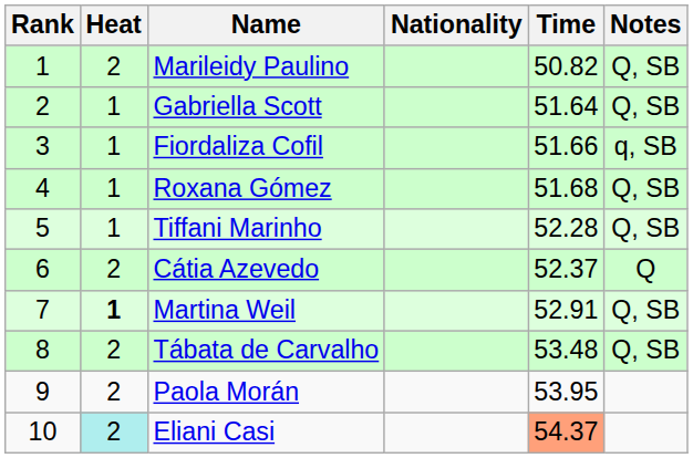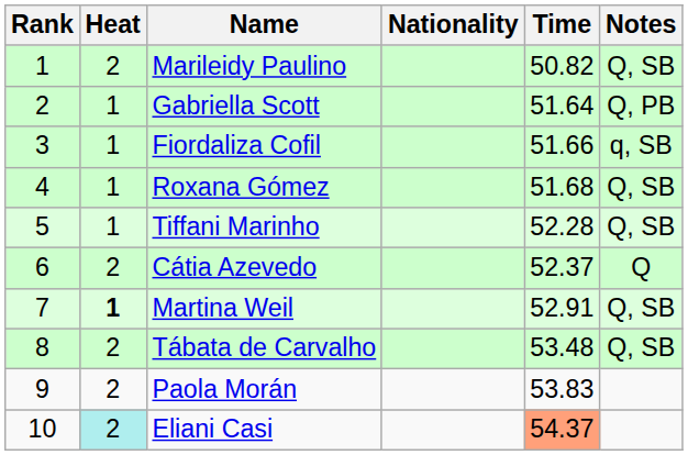 <table class="wikitable sortable" style="text-align:center">
 <tr>
 <th>Rank</th>
 <th>Heat</th>
 <th>Name</th>
 <th>Nationality</th>
 <th>Time</th>
 <th>Notes</th>
 </tr>
 <tr bgcolor=ccffcc>
 <td>1</td>
 <td>2</td>
 <td align=left><a href='#'>Marileidy Paulino</a></td>
 <td align=left></td>
 <td>50.82</td>
 <td>Q, SB</td>
 </tr>
 <tr bgcolor=ccffcc>
 <td>2</td>
 <td>1</td>
 <td align=left><a href='#'>Gabriella Scott</a></td>
 <td align=left></td>
 <td>51.64</td>
-<td>Q, SB</td>
+<td>Q, PB</td>
 </tr>
 <tr bgcolor=ccffcc>
 <td>3</td>
 <td>1</td>
 <td align=left><a href='#'>Fiordaliza Cofil</a></td>
 <td align=left></td>
 <td>51.66</td>
 <td>q, SB</td>
 </tr>
 <tr bgcolor=ccffcc>
 <td>4</td>
 <td>1</td>
 <td align=left><a href='#'>Roxana Gómez</a></td>
 <td align=left></td>
 <td>51.68</td>
 <td>Q, SB</td>
 </tr>
 <tr bgcolor=ddffdd>
 <td>5</td>
 <td>1</td>
 <td align=left><a href='#'>Tiffani Marinho</a></td>
 <td align=left></td>
 <td>52.28</td>
 <td>Q, SB</td>
 </tr>
 <tr bgcolor=ccffcc>
 <td>6</td>
 <td>2</td>
 <td align=left><a href='#'>Cátia Azevedo</a></td>
 <td align=left></td>
 <td>52.37</td>
 <td>Q</td>
 </tr>
 <tr bgcolor=ddffdd>
 <td>7</td>
 <td><strong>1</strong></td>
 <td align=left><a href='#'>Martina Weil</a></td>
 <td align=left></td>
 <td>52.91</td>
 <td>Q, SB</td>
 </tr>
 <tr bgcolor=ccffcc>
 <td>8</td>
 <td>2</td>
 <td align=left><a href='#'>Tábata de Carvalho</a></td>
 <td align=left></td>
 <td>53.48</td>
 <td>Q, SB</td>
 </tr>
 <tr>
 <td>9</td>
 <td>2</td>
 <td align=left><a href='#'>Paola Morán</a></td>
 <td align=left></td>
-<td>53.95</td>
+<td>53.83</td>
 <td></td>
 </tr>
 <tr>
 <td>10</td>
 <td style="background: paleturquoise;">2</td>
 <td align=left><a href='#'>Eliani Casi</a></td>
 <td align=left></td>
 <td style="background: lightsalmon;">54.37</td>
 <td></td>
 </tr>
 </table>
